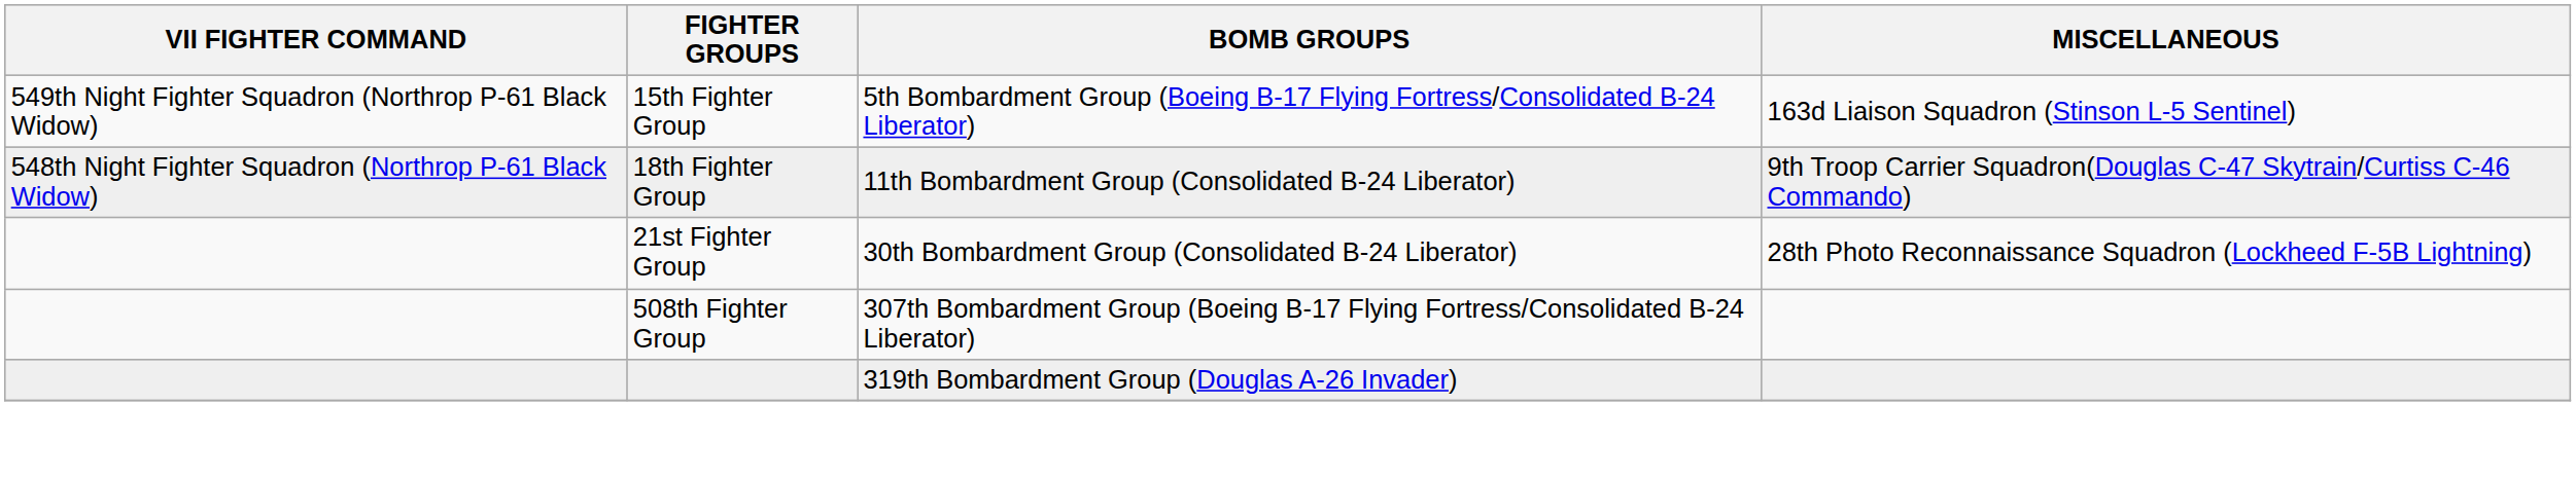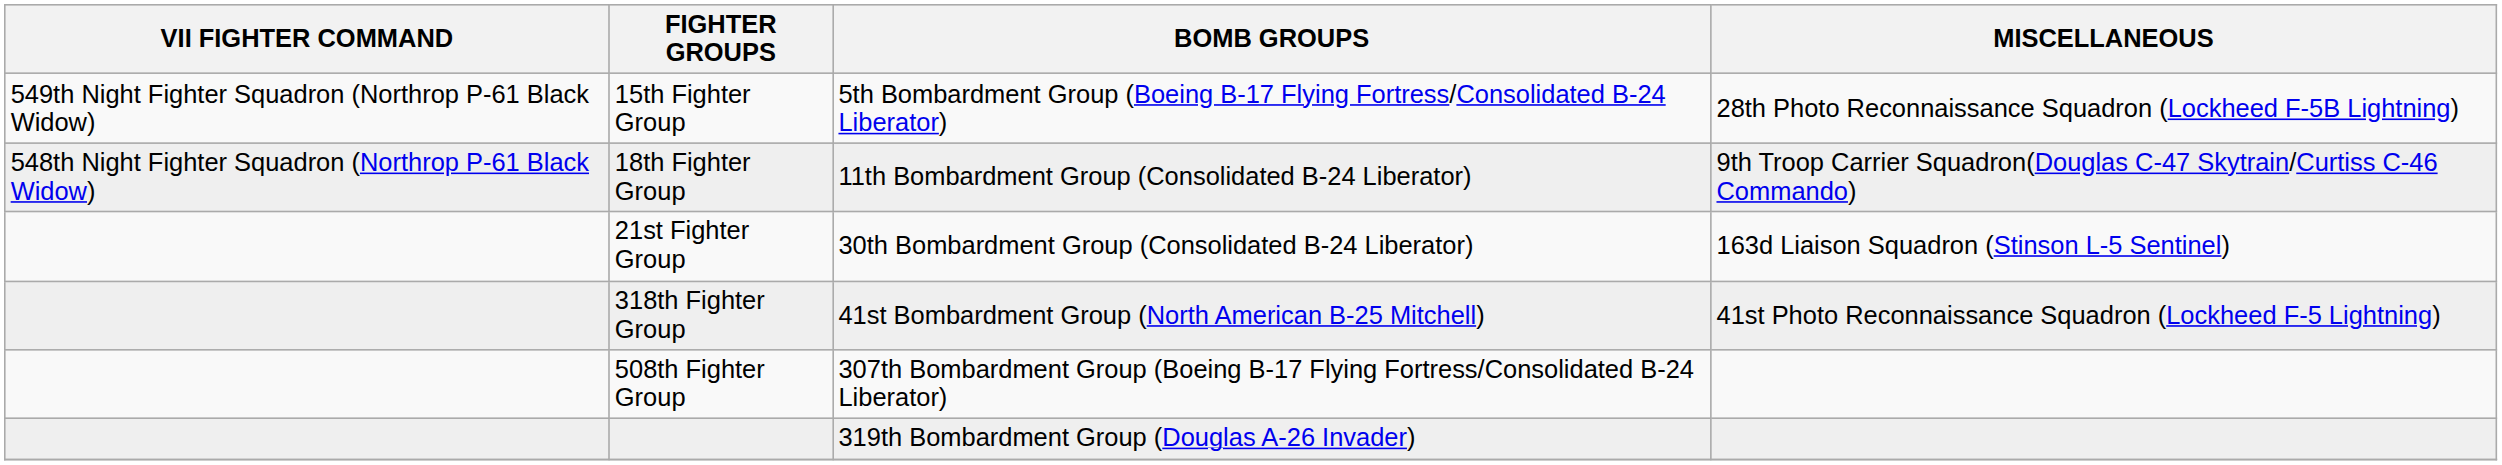 <table class="wikitable">
 <tr>
 <th>VII FIGHTER COMMAND</th>
 <th>FIGHTER GROUPS</th>
 <th>BOMB GROUPS</th>
 <th>MISCELLANEOUS</th>
 </tr>
 <tr>
 <td>549th Night Fighter Squadron (Northrop P-61 Black Widow)</td>
 <td>15th Fighter Group</td>
 <td>5th Bombardment Group (<a href='#'>Boeing B-17 Flying Fortress</a>/<a href='#'>Consolidated B-24 Liberator</a>)</td>
-<td>163d Liaison Squadron (<a href='#'>Stinson L-5 Sentinel</a>)</td>
+<td>28th Photo Reconnaissance Squadron (<a href='#'>Lockheed F-5B Lightning</a>)</td>
 </tr>
 <tr style="background:#EFEFEF">
 <td>548th Night Fighter Squadron (<a href='#'>Northrop P-61 Black Widow</a>)</td>
 <td>18th Fighter Group</td>
 <td>11th Bombardment Group (Consolidated B-24 Liberator)</td>
 <td>9th Troop Carrier Squadron(<a href='#'>Douglas C-47 Skytrain</a>/<a href='#'>Curtiss C-46 Commando</a>)</td>
 </tr>
 <tr>
 <td></td>
 <td>21st Fighter Group</td>
 <td>30th Bombardment Group (Consolidated B-24 Liberator)</td>
-<td>28th Photo Reconnaissance Squadron (<a href='#'>Lockheed F-5B Lightning</a>)</td>
+<td>163d Liaison Squadron (<a href='#'>Stinson L-5 Sentinel</a>)</td>
+</tr>
+<tr style="background:#EFEFEF">
+<td></td>
+<td>318th Fighter Group</td>
+<td>41st Bombardment Group (<a href='#'>North American B-25 Mitchell</a>)</td>
+<td>41st Photo Reconnaissance Squadron (<a href='#'>Lockheed F-5 Lightning</a>)</td>
 </tr>
 <tr>
 <td></td>
 <td>508th Fighter Group</td>
 <td>307th Bombardment Group (Boeing B-17 Flying Fortress/Consolidated B-24 Liberator)</td>
 <td></td>
 </tr>
 <tr style="background:#EFEFEF">
 <td></td>
 <td></td>
 <td>319th Bombardment Group (<a href='#'>Douglas A-26 Invader</a>)</td>
 <td></td>
 </tr>
 <tr>
 </tr>
 </table>
